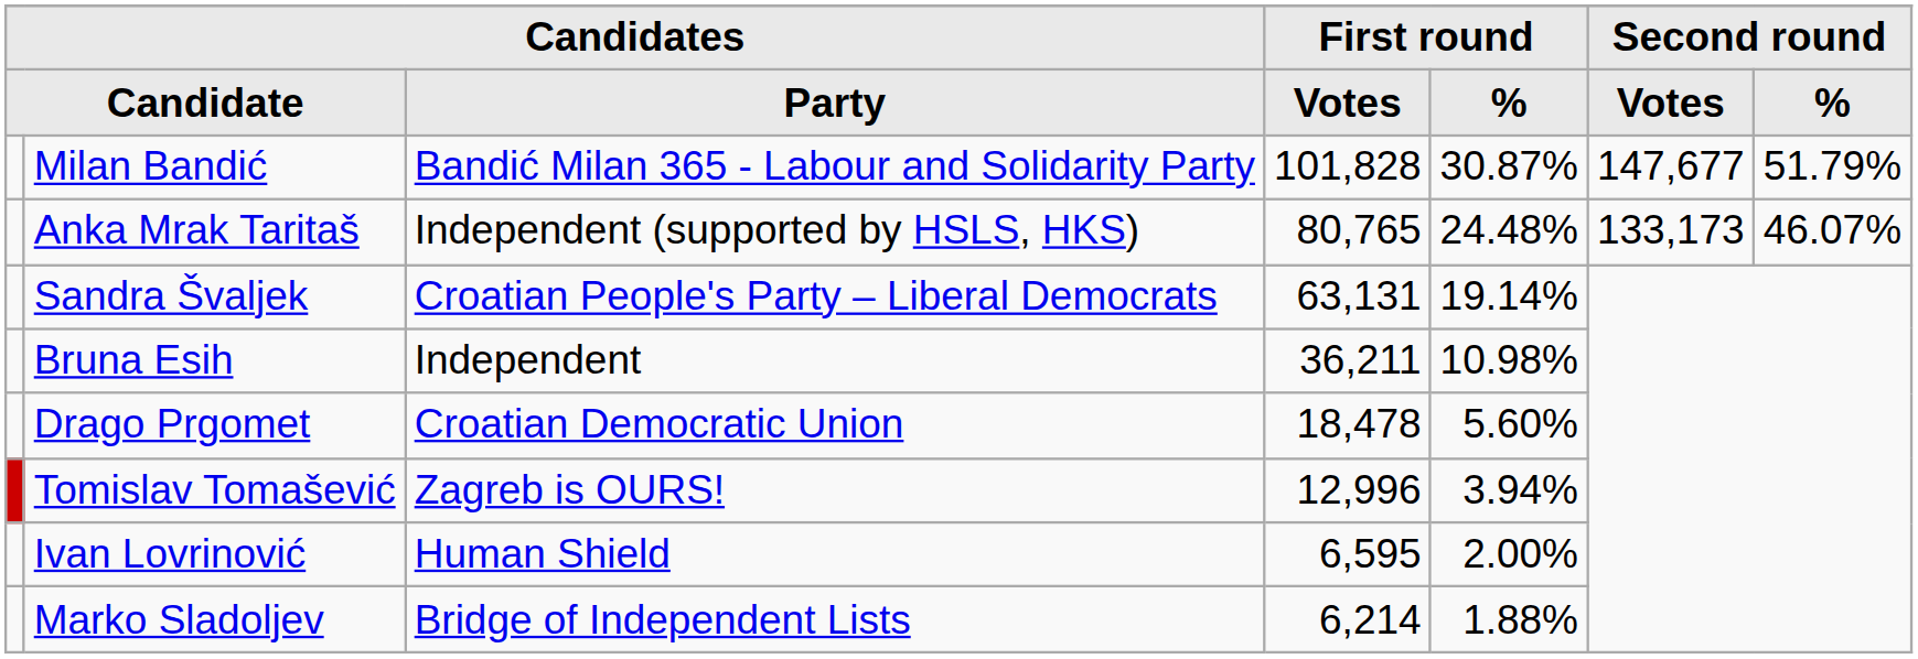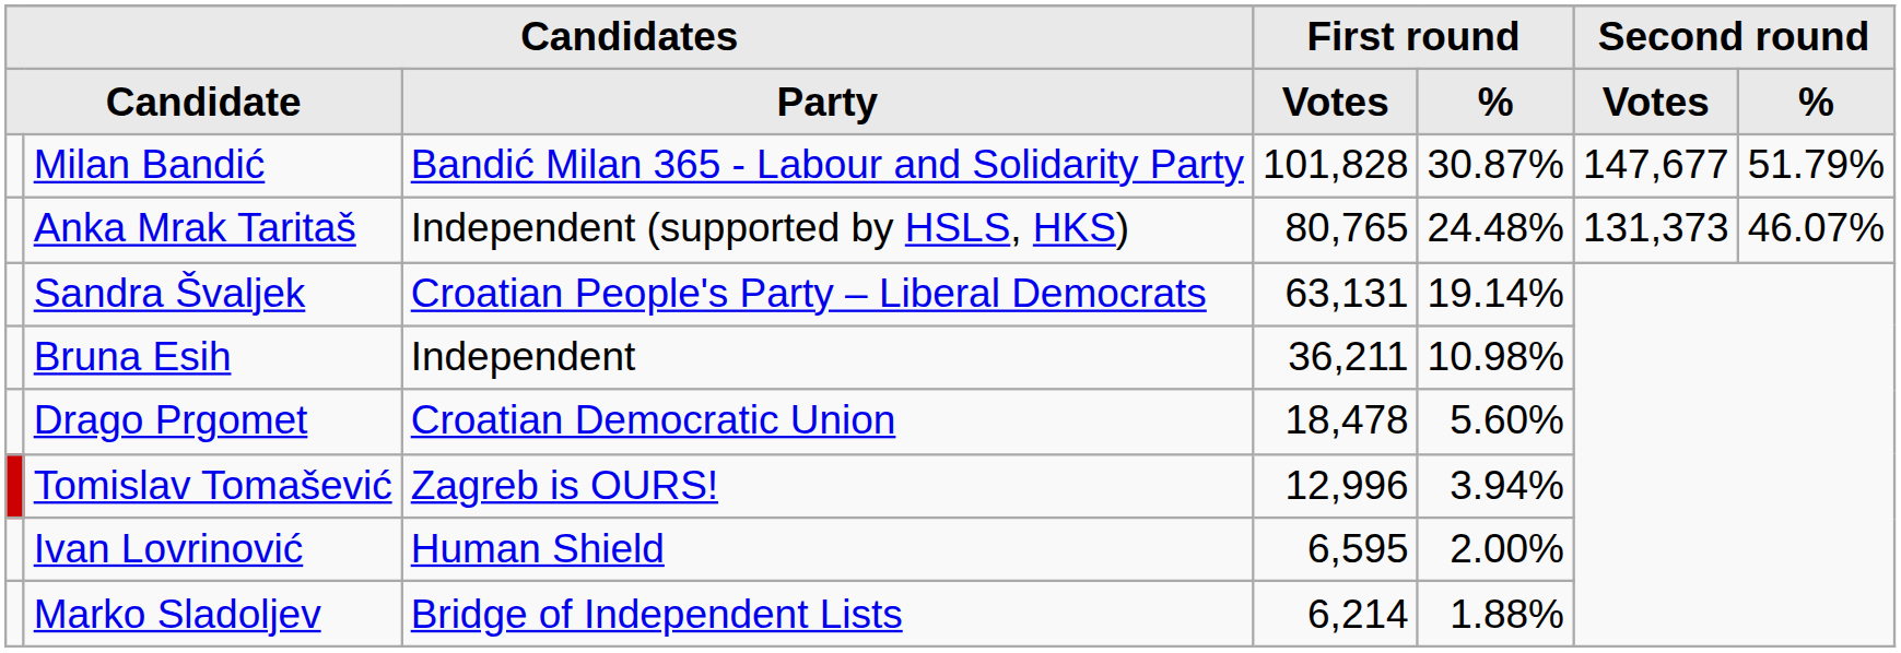 <table class="wikitable" border="1">
 <tr>
 </tr>
 <tr style="background-color:#C9C9C9">
 <th style="background-color:#E9E9E9" align= center colspan="3">Candidates</th>
 <th style="background-color:#E9E9E9" align= center colspan="2">First round</th>
 <th style="background-color:#E9E9E9" align= center colspan="2">Second round</th>
 </tr>
 <tr>
 <th style="background-color:#E9E9E9" align= center colspan="2">Candidate</th>
 <th style="background-color:#E9E9E9" align= center>Party</th>
 <th style="background-color:#E9E9E9" align= center>Votes</th>
 <th style="background-color:#E9E9E9" align= center>%</th>
 <th style="background-color:#E9E9E9" align= center>Votes</th>
 <th style="background-color:#E9E9E9" align= center>%</th>
 </tr>
 <tr>
 <td bgcolor=></td>
 <td align = left><a href='#'>Milan Bandić</a></td>
 <td align = left><a href='#'>Bandić Milan 365 - Labour and Solidarity Party</a></td>
 <td align = right>101,828</td>
 <td align = right>30.87%</td>
 <td align = right>147,677</td>
 <td align = right>51.79%</td>
 </tr>
 <tr>
 <td bgcolor=></td>
 <td align = left><a href='#'>Anka Mrak Taritaš</a></td>
 <td align = left>Independent (supported by <a href='#'>HSLS</a>, <a href='#'>HKS</a>)</td>
 <td align = right>80,765</td>
 <td align = right>24.48%</td>
-<td align = right>133,173</td>
+<td align = right>131,373</td>
 <td align = right>46.07%</td>
 </tr>
 <tr>
 <td bgcolor=></td>
 <td align = left><a href='#'>Sandra Švaljek</a></td>
 <td align = left><a href='#'>Croatian People's Party – Liberal Democrats</a></td>
 <td align = right>63,131</td>
 <td align = right>19.14%</td>
 </tr>
 <tr>
 <td bgcolor=></td>
 <td align = left><a href='#'>Bruna Esih</a></td>
 <td align = left>Independent</td>
 <td align = right>36,211</td>
 <td align = right>10.98%</td>
 </tr>
 <tr>
 <td bgcolor=></td>
 <td align = left><a href='#'>Drago Prgomet</a></td>
 <td align = left><a href='#'>Croatian Democratic Union</a></td>
 <td align = right>18,478</td>
 <td align = right>5.60%</td>
 </tr>
 <tr>
 <td bgcolor="#cc0000"></td>
 <td align = left><a href='#'>Tomislav Tomašević</a></td>
 <td align = left><a href='#'>Zagreb is OURS!</a></td>
 <td align = right>12,996</td>
 <td align = right>3.94%</td>
 </tr>
 <tr>
 <td bgcolor=></td>
 <td align = left><a href='#'>Ivan Lovrinović</a></td>
 <td align = left><a href='#'>Human Shield</a></td>
 <td align = right>6,595</td>
 <td align = right>2.00%</td>
 </tr>
 <tr>
 <td bgcolor=></td>
 <td align = left><a href='#'>Marko Sladoljev</a></td>
 <td align = left><a href='#'>Bridge of Independent Lists</a></td>
 <td align = right>6,214</td>
 <td align = right>1.88%</td>
 </tr>
 </table>
